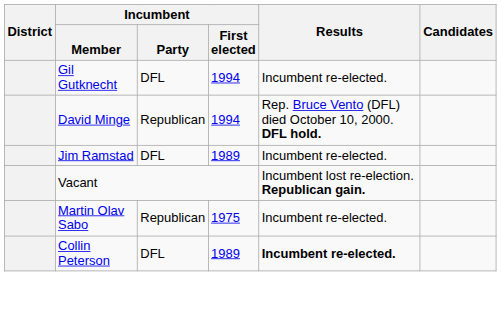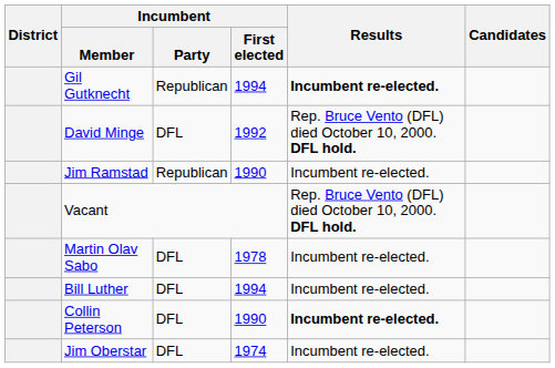 <table class="wikitable sortable">
 <tr>
 <th rowspan=2>District</th>
 <th colspan=3>Incumbent</th>
 <th rowspan=2>Results</th>
 <th rowspan=2 class="unsortable">Candidates</th>
 </tr>
 <tr valign=bottom>
 <th>Member</th>
 <th>Party</th>
 <th>First<br>elected</th>
 </tr>
 <tr>
 <th></th>
 <td><a href='#'>Gil Gutknecht</a></td>
+<td>Republican</td>
+<td><a href='#'>1994</a></td>
+<td><strong>Incumbent re-elected.</strong></td>
+<td nowrap></td>
+</tr>
+<tr>
+<th></th>
+<td><a href='#'>David Minge</a></td>
+<td>DFL</td>
+<td><a href='#'>1992</a></td>
+<td>Rep. <a href='#'>Bruce Vento</a> (DFL) died October 10, 2000.<br><strong>DFL hold.</strong></td>
+<td nowrap></td>
+</tr>
+<tr>
+<th></th>
+<td><a href='#'>Jim Ramstad</a></td>
+<td>Republican</td>
+<td><a href='#'>1990</a></td>
+<td>Incumbent re-elected.</td>
+<td nowrap></td>
+</tr>
+<tr>
+<th></th>
+<td colspan=3>Vacant</td>
+<td>Rep. <a href='#'>Bruce Vento</a> (DFL) died October 10, 2000.<br><strong>DFL hold.</strong></td>
+<td nowrap></td>
+</tr>
+<tr>
+<th></th>
+<td><a href='#'>Martin Olav Sabo</a></td>
+<td>DFL</td>
+<td><a href='#'>1978</a></td>
+<td>Incumbent re-elected.</td>
+<td nowrap></td>
+</tr>
+<tr>
+<th></th>
+<td><a href='#'>Bill Luther</a></td>
 <td>DFL</td>
 <td><a href='#'>1994</a></td>
 <td>Incumbent re-elected.</td>
 <td nowrap></td>
 </tr>
 <tr>
 <th></th>
-<td><a href='#'>David Minge</a></td>
-<td>Republican</td>
-<td><a href='#'>1994</a></td>
-<td>Rep. <a href='#'>Bruce Vento</a> (DFL) died October 10, 2000.<br><strong>DFL hold.</strong></td>
+<td><a href='#'>Collin Peterson</a></td>
+<td>DFL</td>
+<td><a href='#'>1990</a></td>
+<td><strong>Incumbent re-elected.</strong></td>
 <td nowrap></td>
 </tr>
 <tr>
 <th></th>
-<td><a href='#'>Jim Ramstad</a></td>
+<td><a href='#'>Jim Oberstar</a></td>
 <td>DFL</td>
-<td><a href='#'>1989</a></td>
+<td><a href='#'>1974</a></td>
 <td>Incumbent re-elected.</td>
 <td nowrap></td>
 </tr>
-<tr>
-<th></th>
-<td colspan=3>Vacant</td>
-<td>Incumbent lost re-election.<br><strong>Republican gain.</strong></td>
-<td nowrap></td>
-</tr>
-<tr>
-<th></th>
-<td><a href='#'>Martin Olav Sabo</a></td>
-<td>Republican</td>
-<td><a href='#'>1975</a></td>
-<td>Incumbent re-elected.</td>
-<td nowrap></td>
-</tr>
-<tr>
-<th></th>
-<td><a href='#'>Collin Peterson</a></td>
-<td>DFL</td>
-<td><a href='#'>1989</a></td>
-<td><strong>Incumbent re-elected.</strong></td>
-<td nowrap></td>
-</tr>
 </table>
